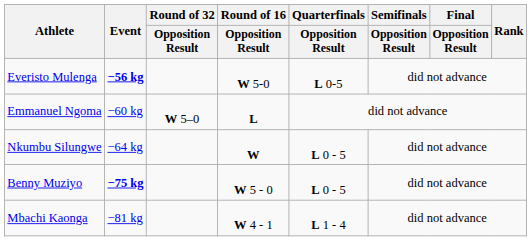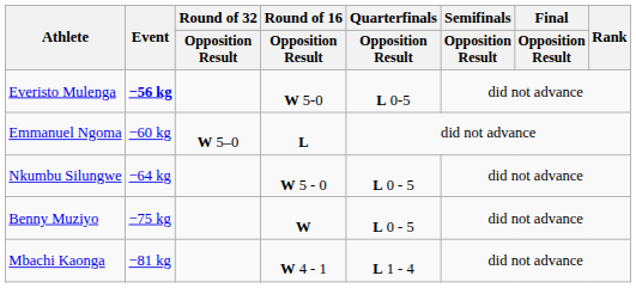 <table class="wikitable" style="font-size:90%;">
 <tr>
 <th rowspan=2>Athlete</th>
 <th rowspan=2>Event</th>
 <th>Round of 32</th>
 <th>Round of 16</th>
 <th>Quarterfinals</th>
 <th>Semifinals</th>
 <th>Final</th>
 <th rowspan=2>Rank</th>
 </tr>
 <tr style="font-size:95%">
 <th>Opposition<br>Result</th>
 <th>Opposition<br>Result</th>
 <th>Opposition<br>Result</th>
 <th>Opposition<br>Result</th>
 <th>Opposition<br>Result</th>
 </tr>
 <tr align=center>
 <td align=left><a href='#'>Everisto Mulenga</a></td>
 <td align=left><strong><a href='#'>−56 kg</a></strong></td>
 <td></td>
 <td><br><strong>W</strong> 5-0</td>
 <td><br><strong>L</strong> 0-5</td>
 <td colspan=3>did not advance</td>
 </tr>
 <tr align=center>
 <td align=left><a href='#'>Emmanuel Ngoma</a></td>
 <td align=left><a href='#'>−60 kg</a></td>
 <td><br><strong>W</strong> 5–0</td>
 <td><br><strong>L</strong> </td>
 <td colspan=4>did not advance</td>
 </tr>
 <tr align=center>
 <td align=left><a href='#'>Nkumbu Silungwe</a></td>
 <td align=left><a href='#'>−64 kg</a></td>
 <td></td>
-<td><br><strong>W</strong> </td>
+<td><br><strong>W</strong> 5 - 0</td>
 <td><br><strong>L</strong> 0 - 5</td>
 <td colspan=3>did not advance</td>
 </tr>
 <tr align=center>
 <td align=left><a href='#'>Benny Muziyo</a></td>
-<td align=left><strong><a href='#'>−75 kg</a></strong></td>
+<td align=left><a href='#'>−75 kg</a></td>
 <td></td>
-<td><br><strong>W</strong> 5 - 0</td>
+<td><br><strong>W</strong> </td>
 <td><br><strong>L</strong> 0 - 5</td>
 <td colspan=3>did not advance</td>
 </tr>
 <tr align=center>
 <td align=left><a href='#'>Mbachi Kaonga</a></td>
 <td align=left><a href='#'>−81 kg</a></td>
 <td></td>
 <td><br><strong>W</strong> 4 - 1</td>
 <td><br><strong>L</strong> 1 - 4</td>
 <td colspan=3>did not advance</td>
 </tr>
 </table>
